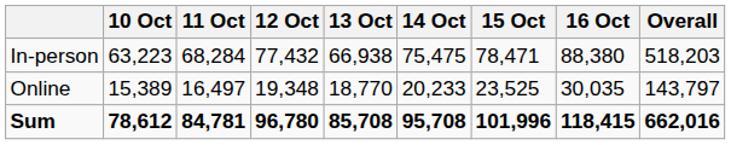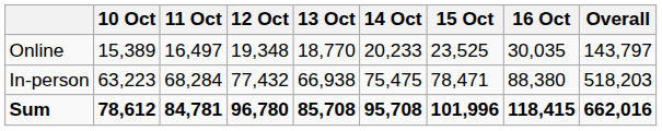 <table class=wikitable>
 <tr>
 <th></th>
 <th>10 Oct</th>
 <th>11 Oct</th>
 <th>12 Oct</th>
 <th>13 Oct</th>
 <th>14 Oct</th>
 <th>15 Oct </th>
 <th>16 Oct</th>
 <th>Overall</th>
 </tr>
 <tr>
+<td>Online</td>
+<td>15,389</td>
+<td>16,497</td>
+<td>19,348</td>
+<td>18,770</td>
+<td>20,233</td>
+<td>23,525</td>
+<td>30,035</td>
+<td>143,797</td>
+</tr>
+<tr>
 <td>In-person</td>
 <td>63,223</td>
 <td>68,284</td>
 <td>77,432</td>
 <td>66,938</td>
 <td>75,475</td>
 <td>78,471</td>
 <td>88,380</td>
 <td>518,203</td>
-</tr>
-<tr>
-<td>Online</td>
-<td>15,389</td>
-<td>16,497</td>
-<td>19,348</td>
-<td>18,770</td>
-<td>20,233</td>
-<td>23,525</td>
-<td>30,035</td>
-<td>143,797</td>
 </tr>
 <tr>
 <td><strong>Sum</strong></td>
 <td><strong>78,612</strong></td>
 <td><strong>84,781</strong></td>
 <td><strong>96,780</strong></td>
 <td><strong>85,708</strong></td>
 <td><strong>95,708</strong></td>
 <td><strong>101,996</strong></td>
 <td><strong>118,415</strong></td>
 <td><strong>662,016</strong></td>
 </tr>
 </table>
